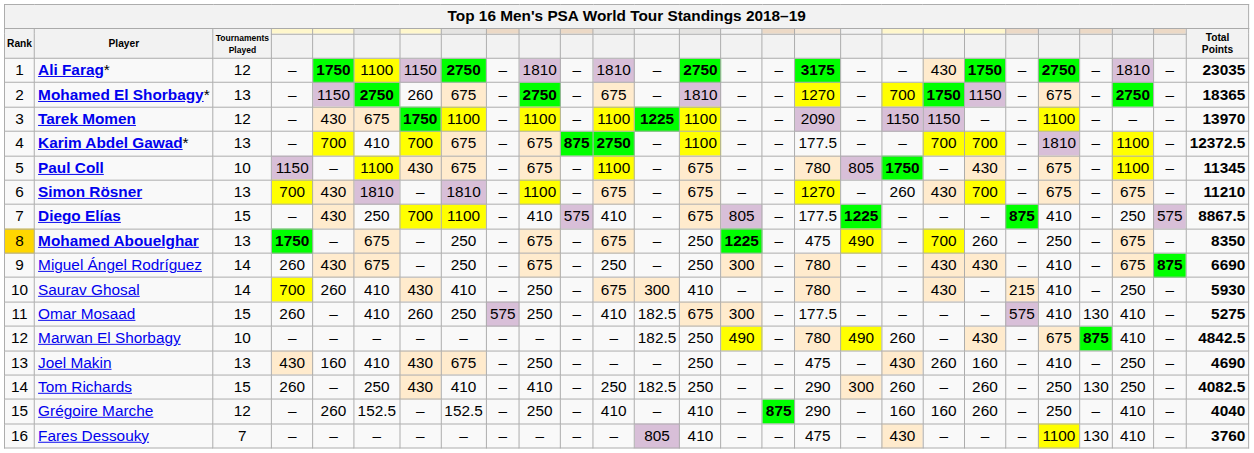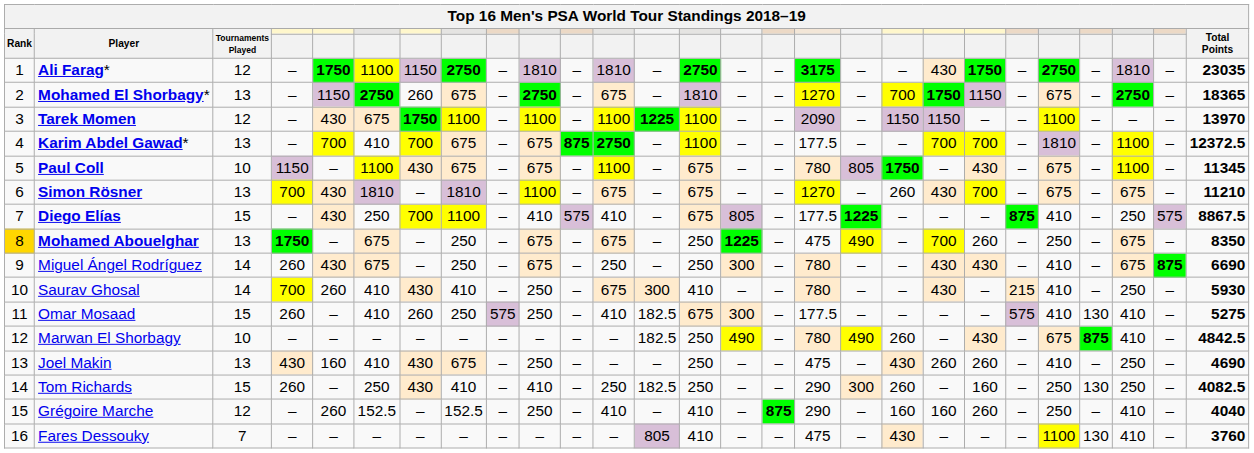 <table class="wikitable sortable">
 <tr>
 <th colspan=27 align="center">Top 16 Men's PSA World Tour Standings 2018–19</th>
 </tr>
 <tr>
 </tr>
 <tr style="font-size:8pt;font-weight:bold">
 <th rowspan=2 align="center">Rank</th>
 <th rowspan=2 align="center">Player</th>
 <th rowspan=2 align="center"><small>Tournaments<br>Played</small></th>
 <th style="background:#fff7cc;"><small></small></th>
 <th style="background:#fff7cc;"><small></small></th>
 <th style="background:#E5E4E2;"><small></small></th>
 <th style="background:#fff7cc;"><small></small></th>
 <th style="background:#E5E4E2;"><small></small></th>
 <th style="background:#ecd9c6;"><small></small></th>
 <th style="background:#E5E4E2;"><small></small></th>
 <th style="background:#ecd9c6;"><small></small></th>
 <th style="background:#E5E4E2;"><small></small></th>
 <th style="background:#f2f2f2;"><small></small></th>
 <th style="background:#E5E4E2;"><small></small></th>
 <th style="background:#f2f2f2;"><small></small></th>
 <th style="background:#ecd9c6;"><small></small></th>
 <th style="background:#F3E6D7;"><small></small></th>
 <th style="background:#f2f2f2;"><small></small></th>
 <th style="background:#fff7cc;"><small></small></th>
 <th style="background:#fff7cc;"><small></small></th>
 <th style="background:#fff7cc;"><small></small></th>
 <th style="background:#ecd9c6;"><small></small></th>
 <th style="background:#E5E4E2;"><small></small></th>
 <th style="background:#ecd9c6;"><small></small></th>
 <th style="background:#E5E4E2;"><small></small></th>
 <th style="background:#ecd9c6;"><small></small></th>
 <th rowspan=2 align="center">Total<br>Points</th>
 </tr>
 <tr>
 <th data-sort-type=number> </th>
 <th data-sort-type=number></th>
 <th data-sort-type=number></th>
 <th data-sort-type=number></th>
 <th data-sort-type=number></th>
 <th data-sort-type=number></th>
 <th data-sort-type=number></th>
 <th data-sort-type=number></th>
 <th data-sort-type=number></th>
 <th data-sort-type=number></th>
 <th data-sort-type=number></th>
 <th data-sort-type=number></th>
 <th data-sort-type=number></th>
 <th data-sort-type=number></th>
 <th data-sort-type=number></th>
 <th data-sort-type=number></th>
 <th data-sort-type=number></th>
 <th data-sort-type=number></th>
 <th data-sort-type=number></th>
 <th data-sort-type=number></th>
 <th data-sort-type=number></th>
 <th data-sort-type=number></th>
 <th data-sort-type=number></th>
 </tr>
 <tr>
 <td align=center>1</td>
 <td> <strong><a href='#'>Ali Farag</a></strong>*</td>
 <td align=center>12</td>
 <td align=center>–</td>
 <td align=center style="background:#00ff00"><strong>1750</strong></td>
 <td align=center style="background:#ffff00">1100</td>
 <td align=center style="background:#D8BFD8">1150</td>
 <td align=center style="background:#00ff00"><strong>2750</strong></td>
 <td align=center>–</td>
 <td align=center style="background:#D8BFD8">1810</td>
 <td align=center>–</td>
 <td align=center style="background:#D8BFD8">1810</td>
 <td align=center>–</td>
 <td align=center style="background:#00ff00"><strong>2750</strong></td>
 <td align=center>–</td>
 <td align=center>–</td>
 <td align=center style="background:#00ff00"><strong>3175</strong></td>
 <td align=center>–</td>
 <td align=center>–</td>
 <td align=center style="background:#ffebcd">430</td>
 <td align=center style="background:#00ff00"><strong>1750</strong></td>
 <td align=center>–</td>
 <td align=center style="background:#00ff00"><strong>2750</strong></td>
 <td align=center>–</td>
 <td align=center style="background:#D8BFD8">1810</td>
 <td align=center>–</td>
 <td align=right><strong>23035</strong></td>
 </tr>
 <tr>
 <td align=center>2</td>
 <td> <strong><a href='#'>Mohamed El Shorbagy</a></strong>*</td>
 <td align=center>13</td>
 <td align=center>–</td>
 <td align=center style="background:#D8BFD8;">1150</td>
 <td align=center style="background:#00ff00"><strong>2750</strong></td>
 <td align=center>260</td>
 <td align=center style="background:#ffebcd">675</td>
 <td align=center>–</td>
 <td align=center style="background:#00ff00"><strong>2750</strong></td>
 <td align=center>–</td>
 <td align=center style="background:#ffebcd">675</td>
 <td align=center>–</td>
 <td align=center style="background:#D8BFD8">1810</td>
 <td align=center>–</td>
 <td align=center>–</td>
 <td align=center style="background:#ffff00">1270</td>
 <td align=center>–</td>
 <td align=center style="background:#ffff00">700</td>
 <td align=center style="background:#00ff00"><strong>1750</strong></td>
 <td align=center style="background:#D8BFD8">1150</td>
 <td align=center>–</td>
 <td align=center style="background:#ffebcd">675</td>
 <td align=center>–</td>
 <td align=center style="background:#00ff00"><strong>2750</strong></td>
 <td align=center>–</td>
 <td align=right><strong>18365</strong></td>
 </tr>
 <tr>
 <td align=center>3</td>
 <td> <strong><a href='#'>Tarek Momen</a></strong></td>
 <td align=center>12</td>
 <td align=center>–</td>
 <td align=center style="background:#ffebcd">430</td>
 <td align=center style="background:#ffebcd">675</td>
 <td align=center style="background:#00ff00"><strong>1750</strong></td>
 <td align=center style="background:#ffff00">1100</td>
 <td align=center>–</td>
 <td align=center style="background:#ffff00">1100</td>
 <td align=center>–</td>
 <td align=center style="background:#ffff00">1100</td>
 <td align=center style="background:#00ff00"><strong>1225</strong></td>
 <td align=center style="background:#ffff00">1100</td>
 <td align=center>–</td>
 <td align=center>–</td>
 <td align=center style="background:#D8BFD8">2090</td>
 <td align=center>–</td>
 <td align=center style="background:#D8BFD8">1150</td>
 <td align=center style="background:#D8BFD8">1150</td>
 <td align=center>–</td>
 <td align=center>–</td>
 <td align=center style="background:#ffff00">1100</td>
 <td align=center>–</td>
 <td align=center>–</td>
 <td align=center>–</td>
 <td align=right><strong>13970</strong></td>
 </tr>
 <tr>
 <td align=center>4</td>
 <td> <strong><a href='#'>Karim Abdel Gawad</a></strong>*</td>
 <td align=center>13</td>
 <td align=center>–</td>
 <td align=center style="background:#ffff00">700</td>
 <td align=center>410</td>
 <td align=center style="background:#ffff00">700</td>
 <td align=center style="background:#ffebcd">675</td>
 <td align=center>–</td>
 <td align=center style="background:#ffebcd">675</td>
 <td align=center style="background:#00ff00"><strong>875</strong></td>
 <td align=center style="background:#00ff00"><strong>2750</strong></td>
 <td align=center>–</td>
 <td align=center style="background:#ffff00">1100</td>
 <td align=center>–</td>
 <td align=center>–</td>
 <td align=center>177.5</td>
 <td align=center>–</td>
 <td align=center>–</td>
 <td align=center style="background:#ffff00">700</td>
 <td align=center style="background:#ffff00">700</td>
 <td align=center>–</td>
 <td align=center style="background:#D8BFD8">1810</td>
 <td align=center>–</td>
 <td align=center style="background:#ffff00">1100</td>
 <td align=center>–</td>
 <td align=right><strong>12372.5</strong></td>
 </tr>
 <tr>
 <td align=center>5</td>
 <td> <strong><a href='#'>Paul Coll</a></strong></td>
 <td align=center>10</td>
 <td align=center style="background:#D8BFD8">1150</td>
 <td align=center>–</td>
 <td align=center style="background:#ffff00">1100</td>
 <td align=center style="background:#ffebcd">430</td>
 <td align=center style="background:#ffebcd">675</td>
 <td align=center>–</td>
 <td align=center style="background:#ffebcd">675</td>
 <td align=center>–</td>
 <td align=center style="background:#ffff00">1100</td>
 <td align=center>–</td>
 <td align=center style="background:#ffebcd">675</td>
 <td align=center>–</td>
 <td align=center>–</td>
 <td align=center style="background:#ffebcd">780</td>
 <td align=center style="background:#D8BFD8">805</td>
 <td align=center style="background:#00ff00"><strong>1750</strong></td>
 <td align=center>–</td>
 <td align=center style="background:#ffebcd">430</td>
 <td align=center>–</td>
 <td align=center style="background:#ffebcd">675</td>
 <td align=center>–</td>
 <td align=center style="background:#ffff00">1100</td>
 <td align=center>–</td>
 <td align=right><strong>11345</strong></td>
 </tr>
 <tr>
 <td align=center>6</td>
 <td> <strong><a href='#'>Simon Rösner</a></strong></td>
 <td align=center>13</td>
 <td align=center style="background:#ffff00">700</td>
 <td align=center style="background:#ffebcd">430</td>
 <td align=center style="background:#D8BFD8">1810</td>
 <td align=center>–</td>
 <td align=center style="background:#D8BFD8">1810</td>
 <td align=center>–</td>
 <td align=center style="background:#ffff00">1100</td>
 <td align=center>–</td>
 <td align=center style="background:#ffebcd">675</td>
 <td align=center>–</td>
 <td align=center style="background:#ffebcd">675</td>
 <td align=center>–</td>
 <td align=center>–</td>
 <td align=center style="background:#ffff00">1270</td>
 <td align=center>–</td>
 <td align=center>260</td>
 <td align=center style="background:#ffebcd">430</td>
 <td align=center style="background:#ffff00">700</td>
 <td align=center>–</td>
 <td align=center style="background:#ffebcd">675</td>
 <td align=center>–</td>
 <td align=center style="background:#ffebcd">675</td>
 <td align=center>–</td>
 <td align=right><strong>11210</strong></td>
 </tr>
 <tr>
 <td align=center>7</td>
 <td> <strong><a href='#'>Diego Elías</a></strong></td>
 <td align=center>15</td>
 <td align=center>–</td>
 <td align=center style="background:#ffebcd">430</td>
 <td align=center>250</td>
 <td align=center style="background:#ffff00">700</td>
 <td align=center style="background:#ffff00">1100</td>
 <td align=center>–</td>
 <td align=center>410</td>
 <td align=center style="background:#D8BFD8">575</td>
 <td align=center>410</td>
 <td align=center>–</td>
 <td align=center style="background:#ffebcd">675</td>
 <td align=center style="background:#D8BFD8">805</td>
 <td align=center>–</td>
 <td align=center>177.5</td>
 <td align=center style="background:#00ff00"><strong>1225</strong></td>
 <td align=center>–</td>
 <td align=center>–</td>
 <td align=center>–</td>
 <td align=center style="background:#00ff00"><strong>875</strong></td>
 <td align=center>410</td>
 <td align=center>–</td>
 <td align=center>250</td>
 <td align=center style="background:#D8BFD8">575</td>
 <td align=right><strong>8867.5</strong></td>
 </tr>
 <tr>
 <td align=center style="background: gold;">8</td>
 <td> <strong><a href='#'>Mohamed Abouelghar</a></strong></td>
 <td align=center>13</td>
 <td align=center style="background:#00ff00"><strong>1750</strong></td>
 <td align=center>–</td>
 <td align=center style="background:#ffebcd">675</td>
 <td align=center>–</td>
 <td align=center>250</td>
 <td align=center>–</td>
 <td align=center style="background:#ffebcd">675</td>
 <td align=center>–</td>
 <td align=center style="background:#ffebcd">675</td>
 <td align=center>–</td>
 <td align=center>250</td>
 <td align=center style="background:#00ff00"><strong>1225</strong></td>
 <td align=center>–</td>
 <td align=center>475</td>
 <td align=center style="background:#ffff00">490</td>
 <td align=center>–</td>
 <td align=center style="background:#ffff00">700</td>
 <td align=center>260</td>
 <td align=center>–</td>
 <td align=center>250</td>
 <td align=center>–</td>
 <td align=center style="background:#ffebcd">675</td>
 <td align=center>–</td>
 <td align=right><strong>8350</strong></td>
 </tr>
 <tr>
 <td align=center>9</td>
 <td> <a href='#'>Miguel Ángel Rodríguez</a></td>
 <td align=center>14</td>
 <td align=center>260</td>
 <td align=center style="background:#ffebcd">430</td>
 <td align=center style="background:#ffebcd">675</td>
 <td align=center>–</td>
 <td align=center>250</td>
 <td align=center>–</td>
 <td align=center style="background:#ffebcd">675</td>
 <td align=center>–</td>
 <td align=center>250</td>
 <td align=center>–</td>
 <td align=center>250</td>
 <td align=center style="background:#ffebcd">300</td>
 <td align=center>–</td>
 <td align=center style="background:#ffebcd">780</td>
 <td align=center>–</td>
 <td align=center>–</td>
 <td align=center style="background:#ffebcd">430</td>
 <td align=center style="background:#ffebcd">430</td>
 <td align=center>–</td>
 <td align=center>410</td>
 <td align=center>–</td>
 <td align=center style="background:#ffebcd">675</td>
 <td align=center style="background:#00ff00"><strong>875</strong></td>
 <td align=right><strong>6690</strong></td>
 </tr>
 <tr>
 <td align=center>10</td>
 <td> <a href='#'>Saurav Ghosal</a></td>
 <td align=center>14</td>
 <td align=center style="background:#ffff00">700</td>
 <td align=center>260</td>
 <td align=center>410</td>
 <td align=center style="background:#ffebcd">430</td>
 <td align=center>410</td>
 <td align=center>–</td>
 <td align=center>250</td>
 <td align=center>–</td>
 <td align=center style="background:#ffebcd">675</td>
 <td align=center style="background:#ffebcd">300</td>
 <td align=center>410</td>
 <td align=center>–</td>
 <td align=center>–</td>
 <td align=center style="background:#ffebcd">780</td>
 <td align=center>–</td>
 <td align=center>–</td>
 <td align=center style="background:#ffebcd">430</td>
 <td align=center>–</td>
 <td align=center style="background:#ffebcd">215</td>
 <td align=center>410</td>
 <td align=center>–</td>
 <td align=center>250</td>
 <td align=center>–</td>
 <td align=right><strong>5930</strong></td>
 </tr>
 <tr>
 <td align=center>11</td>
 <td> <a href='#'>Omar Mosaad</a></td>
 <td align=center>15</td>
 <td align=center>260</td>
 <td align=center>–</td>
 <td align=center>410</td>
 <td align=center>260</td>
 <td align=center>250</td>
 <td align=center style="background:#D8BFD8">575</td>
 <td align=center>250</td>
 <td align=center>–</td>
 <td align=center>410</td>
 <td align=center>182.5</td>
 <td align=center style="background:#ffebcd">675</td>
 <td align=center style="background:#ffebcd">300</td>
 <td align=center>–</td>
 <td align=center>177.5</td>
 <td align=center>–</td>
 <td align=center>–</td>
 <td align=center>–</td>
 <td align=center>–</td>
 <td align=center style="background:#D8BFD8">575</td>
 <td align=center>410</td>
 <td align=center>130</td>
 <td align=center>410</td>
 <td align=center>–</td>
 <td align=right><strong>5275</strong></td>
 </tr>
 <tr>
 <td align=center>12</td>
 <td> <a href='#'>Marwan El Shorbagy</a></td>
 <td align=center>10</td>
 <td align=center>–</td>
 <td align=center>–</td>
 <td align=center>–</td>
 <td align=center>–</td>
 <td align=center>–</td>
 <td align=center>–</td>
 <td align=center>–</td>
 <td align=center>–</td>
 <td align=center>–</td>
 <td align=center>182.5</td>
 <td align=center>250</td>
 <td align=center style="background:#ffff00">490</td>
 <td align=center>–</td>
 <td align=center style="background:#ffebcd">780</td>
 <td align=center style="background:#ffff00">490</td>
 <td align=center>260</td>
 <td align=center>–</td>
 <td align=center style="background:#ffebcd">430</td>
 <td align=center>–</td>
 <td align=center style="background:#ffebcd">675</td>
 <td align=center style="background:#00ff00"><strong>875</strong></td>
 <td align=center>410</td>
 <td align=center>–</td>
 <td align=right><strong>4842.5</strong></td>
 </tr>
 <tr>
 <td align=center>13</td>
 <td> <a href='#'>Joel Makin</a></td>
 <td align=center>13</td>
 <td align=center style="background:#ffebcd">430</td>
 <td align=center>160</td>
 <td align=center>410</td>
 <td align=center style="background:#ffebcd">430</td>
 <td align=center style="background:#ffebcd">675</td>
 <td align=center>–</td>
 <td align=center>250</td>
 <td align=center>–</td>
 <td align=center>–</td>
 <td align=center>–</td>
 <td align=center>250</td>
 <td align=center>–</td>
 <td align=center>–</td>
 <td align=center>475</td>
 <td align=center>–</td>
 <td align=center style="background:#ffebcd">430</td>
 <td align=center>260</td>
-<td align=center>160</td>
+<td align=center>260</td>
 <td align=center>–</td>
 <td align=center>410</td>
 <td align=center>–</td>
 <td align=center>250</td>
 <td align=center>–</td>
 <td align=right><strong>4690</strong></td>
 </tr>
 <tr>
 <td align=center>14</td>
 <td> <a href='#'>Tom Richards</a></td>
 <td align=center>15</td>
 <td align=center>260</td>
 <td align=center>–</td>
 <td align=center>250</td>
 <td align=center style="background:#ffebcd">430</td>
 <td align=center>410</td>
 <td align=center>–</td>
 <td align=center>410</td>
 <td align=center>–</td>
 <td align=center>250</td>
 <td align=center>182.5</td>
 <td align=center>250</td>
 <td align=center>–</td>
 <td align=center>–</td>
 <td align=center>290</td>
 <td align=center style="background:#ffebcd">300</td>
 <td align=center>260</td>
 <td align=center>–</td>
-<td align=center>260</td>
+<td align=center>160</td>
 <td align=center>–</td>
 <td align=center>250</td>
 <td align=center>130</td>
 <td align=center>250</td>
 <td align=center>–</td>
 <td align=right><strong>4082.5</strong></td>
 </tr>
 <tr>
 <td align=center>15</td>
 <td> <a href='#'>Grégoire Marche</a></td>
 <td align=center>12</td>
 <td align=center>–</td>
 <td align=center>260</td>
 <td align=center>152.5</td>
 <td align=center>–</td>
 <td align=center>152.5</td>
 <td align=center>–</td>
 <td align=center>250</td>
 <td align=center>–</td>
 <td align=center>410</td>
 <td align=center>–</td>
 <td align=center>410</td>
 <td align=center>–</td>
 <td align=center style="background:#00ff00"><strong>875</strong></td>
 <td align=center>290</td>
 <td align=center>–</td>
 <td align=center>160</td>
 <td align=center>160</td>
 <td align=center>260</td>
 <td align=center>–</td>
 <td align=center>250</td>
 <td align=center>–</td>
 <td align=center>410</td>
 <td align=center>–</td>
 <td align=right><strong>4040</strong></td>
 </tr>
 <tr>
 <td align=center>16</td>
 <td> <a href='#'>Fares Dessouky</a></td>
 <td align=center>7</td>
 <td align=center>–</td>
 <td align=center>–</td>
 <td align=center>–</td>
 <td align=center>–</td>
 <td align=center>–</td>
 <td align=center>–</td>
 <td align=center>–</td>
 <td align=center>–</td>
 <td align=center>–</td>
 <td align=center style="background:#D8BFD8;">805</td>
 <td align=center>410</td>
 <td align=center>–</td>
 <td align=center>–</td>
 <td align=center>475</td>
 <td align=center>–</td>
 <td align=center style="background:#ffebcd">430</td>
 <td align=center>–</td>
 <td align=center>–</td>
 <td align=center>–</td>
 <td align=center style="background:#ffff00">1100</td>
 <td align=center>130</td>
 <td align=center>410</td>
 <td align=center>–</td>
 <td align=right><strong>3760</strong><br></td>
 </tr>
 </table>
